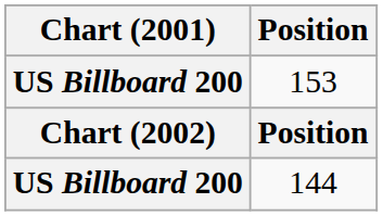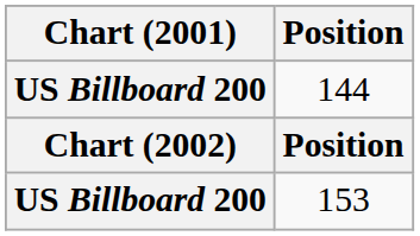 <table class="wikitable plainrowheaders">
 <tr>
 <th scope="col">Chart (2001)</th>
 <th scope="col">Position</th>
 </tr>
 <tr>
 <th scope="row">US <em>Billboard</em> 200</th>
-<td style="text-align:center;">153</td>
+<td style="text-align:center;">144</td>
 </tr>
 <tr>
 <th scope="col">Chart (2002)</th>
 <th scope="col">Position</th>
 </tr>
 <tr>
 <th scope="row">US <em>Billboard</em> 200</th>
-<td style="text-align:center;">144</td>
+<td style="text-align:center;">153</td>
 </tr>
 </table>
